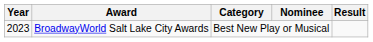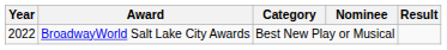 <table class="wikitable">
 <tr>
 <th>Year</th>
 <th>Award</th>
 <th>Category</th>
 <th>Nominee</th>
 <th>Result</th>
 </tr>
 <tr>
-<td>2023</td>
+<td>2022</td>
 <td><a href='#'>BroadwayWorld</a> Salt Lake City Awards</td>
 <td colspan="2">Best New Play or Musical</td>
 <td></td>
 </tr>
 </table>
